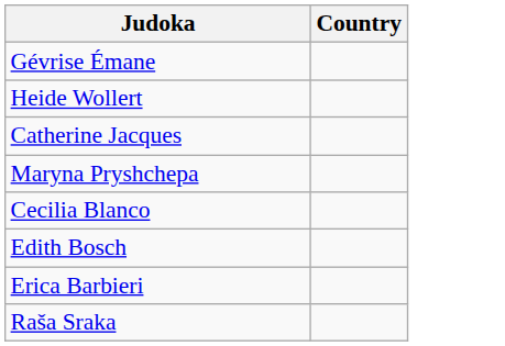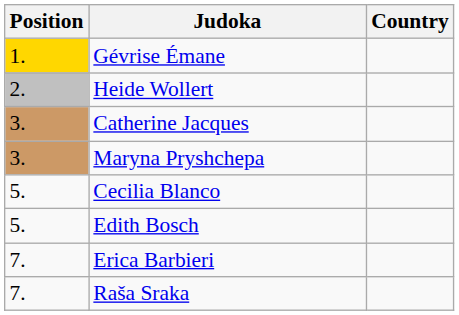 <table class=wikitable>
 <tr>
+<th width=10>Position</th>
 <th width=200>Judoka</th>
 <th width=10>Country</th>
 </tr>
 <tr>
+<td bgcolor=gold>1.</td>
 <td><a href='#'>Gévrise Émane</a></td>
 <td></td>
 </tr>
 <tr>
+<td bgcolor="silver">2.</td>
 <td><a href='#'>Heide Wollert</a></td>
 <td></td>
 </tr>
 <tr>
+<td bgcolor="CC9966">3.</td>
 <td><a href='#'>Catherine Jacques</a></td>
 <td></td>
 </tr>
 <tr>
+<td bgcolor="CC9966">3.</td>
 <td><a href='#'>Maryna Pryshchepa</a></td>
 <td></td>
 </tr>
 <tr>
+<td>5.</td>
 <td><a href='#'>Cecilia Blanco</a></td>
 <td></td>
 </tr>
 <tr>
+<td>5.</td>
 <td><a href='#'>Edith Bosch</a></td>
 <td></td>
 </tr>
 <tr>
+<td>7.</td>
 <td><a href='#'>Erica Barbieri</a></td>
 <td></td>
 </tr>
 <tr>
+<td>7.</td>
 <td><a href='#'>Raša Sraka</a></td>
 <td></td>
 </tr>
 </table>
